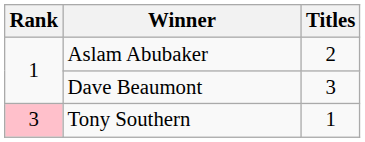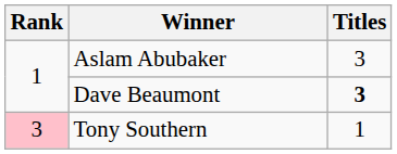 <table class="wikitable sortable" style="text-align:center">
 <tr>
 <th>Rank</th>
 <th style="width:11em">Winner</th>
 <th>Titles</th>
 </tr>
 <tr>
 <td rowspan="2">1</td>
 <td style="text-align:left"> Aslam Abubaker</td>
-<td>2</td>
+<td>3</td>
 </tr>
 <tr>
 <td style="text-align:left"> Dave Beaumont</td>
-<td>3</td>
+<td><strong>3</strong></td>
 </tr>
 <tr>
 <td style="background: pink;">3</td>
 <td style="text-align:left"> Tony Southern</td>
 <td>1</td>
 </tr>
 </table>
